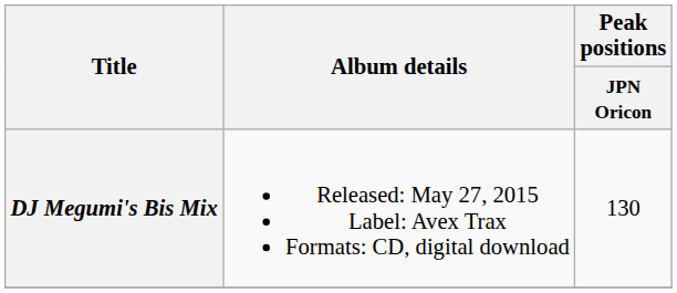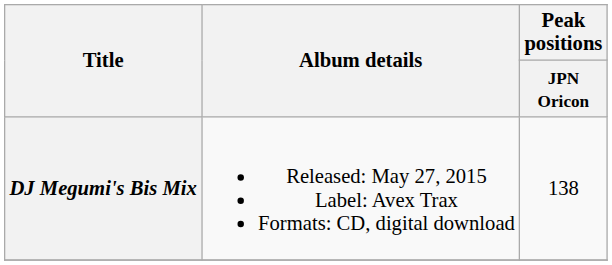 <table class="wikitable plainrowheaders" style="text-align:center;">
 <tr>
 <th scope="col" rowspan="2">Title</th>
 <th scope="col" rowspan="2">Album details</th>
 <th scope="col" colspan="1">Peak<br>positions</th>
 </tr>
 <tr>
 <th scope="col"><small>JPN<br>Oricon</small><br></th>
 </tr>
 <tr>
 <th scope="row"><em>DJ Megumi's Bis Mix</em></th>
 <td><br><ul><li>Released: May 27, 2015</li><li>Label: Avex Trax</li><li>Formats: CD, digital download</li></ul></td>
-<td>130</td>
+<td>138</td>
 </tr>
 <tr>
 </tr>
 </table>
